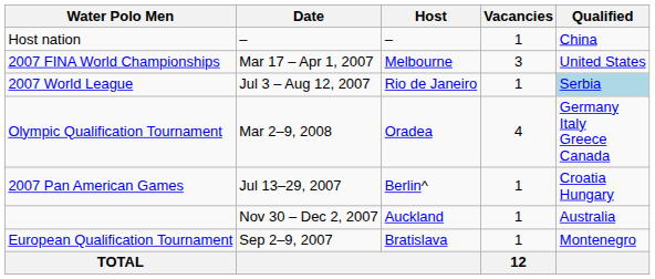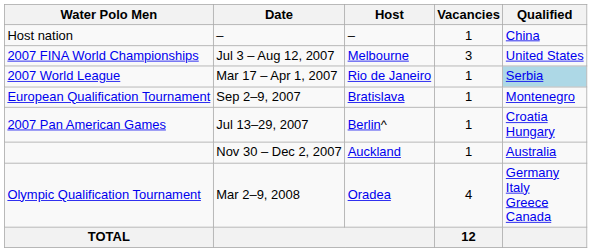 <table class="wikitable">
 <tr>
 <th>Water Polo Men</th>
 <th>Date</th>
 <th>Host</th>
 <th>Vacancies</th>
 <th>Qualified</th>
 </tr>
 <tr>
 <td>Host nation</td>
 <td>–</td>
 <td>–</td>
 <td align="center">1</td>
 <td> <a href='#'>China</a></td>
 </tr>
 <tr>
 <td><a href='#'>2007 FINA World Championships</a></td>
-<td>Mar 17 – Apr 1, 2007</td>
+<td>Jul 3 – Aug 12, 2007</td>
 <td> <a href='#'>Melbourne</a></td>
 <td align="center">3</td>
 <td> <a href='#'>United States</a></td>
 </tr>
 <tr>
 <td><a href='#'>2007 World League</a></td>
-<td>Jul 3 – Aug 12, 2007</td>
+<td>Mar 17 – Apr 1, 2007</td>
 <td> <a href='#'>Rio de Janeiro</a></td>
 <td align="center">1</td>
 <td style="background: lightblue;"> <a href='#'>Serbia</a></td>
 </tr>
 <tr>
-<td><a href='#'>Olympic Qualification Tournament</a></td>
-<td>Mar 2–9, 2008</td>
-<td> <a href='#'>Oradea</a></td>
-<td align="center">4</td>
-<td> <a href='#'>Germany</a> <br>  <a href='#'>Italy</a> <br>  <a href='#'>Greece</a> <br>  <a href='#'>Canada</a></td>
+<td><a href='#'>European Qualification Tournament</a></td>
+<td>Sep 2–9, 2007</td>
+<td> <a href='#'>Bratislava</a></td>
+<td align="center">1</td>
+<td> <a href='#'>Montenegro</a></td>
 </tr>
 <tr>
 <td><a href='#'>2007 Pan American Games</a></td>
 <td>Jul 13–29, 2007</td>
 <td> <a href='#'>Berlin</a>^</td>
 <td align="center">1</td>
 <td> <a href='#'>Croatia</a><br> <a href='#'>Hungary</a><br></td>
 </tr>
 <tr>
 <td></td>
 <td>Nov 30 – Dec 2, 2007</td>
 <td> <a href='#'>Auckland</a></td>
 <td align="center">1</td>
 <td> <a href='#'>Australia</a></td>
 </tr>
 <tr>
-<td><a href='#'>European Qualification Tournament</a></td>
-<td>Sep 2–9, 2007</td>
-<td> <a href='#'>Bratislava</a></td>
-<td align="center">1</td>
-<td> <a href='#'>Montenegro</a></td>
+<td><a href='#'>Olympic Qualification Tournament</a></td>
+<td>Mar 2–9, 2008</td>
+<td> <a href='#'>Oradea</a></td>
+<td align="center">4</td>
+<td> <a href='#'>Germany</a> <br>  <a href='#'>Italy</a> <br>  <a href='#'>Greece</a> <br>  <a href='#'>Canada</a></td>
 </tr>
 <tr>
 <th>TOTAL</th>
 <th colspan="2"></th>
 <th>12</th>
 <th></th>
 </tr>
 </table>
